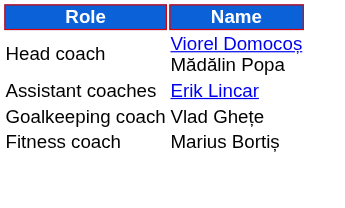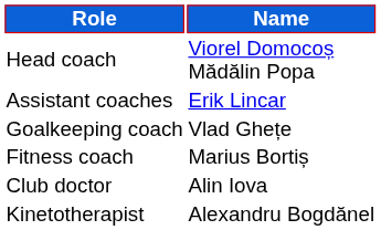 <table class="toccolours">
 <tr>
 <th style="background:#0a61d8;color:#FFFFFF;border:1px solid #e10000;">Role</th>
 <th style="background:#0a61d8;color:#FFFFFF;border:1px solid #e10000;">Name</th>
 </tr>
 <tr>
 <td>Head coach</td>
 <td> <a href='#'>Viorel Domocoș</a> <br>  Mădălin Popa</td>
 </tr>
 <tr>
 <td>Assistant coaches</td>
 <td> <a href='#'>Erik Lincar</a></td>
 </tr>
 <tr>
 <td>Goalkeeping coach</td>
 <td> Vlad Ghețe</td>
 </tr>
 <tr>
 <td>Fitness coach</td>
 <td> Marius Bortiș</td>
 </tr>
+<tr>
+<td>Club doctor</td>
+<td> Alin Iova</td>
+</tr>
+<tr>
+<td>Kinetotherapist</td>
+<td> Alexandru Bogdănel</td>
+</tr>
 </table>
